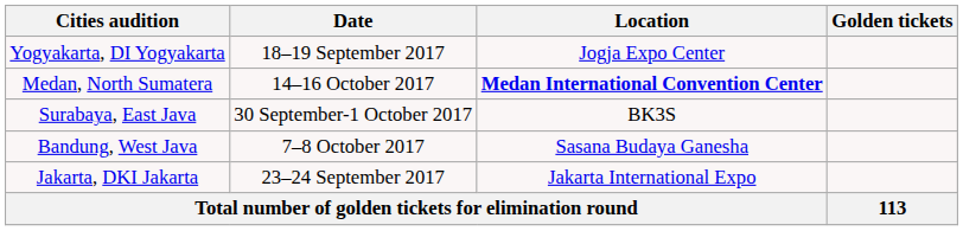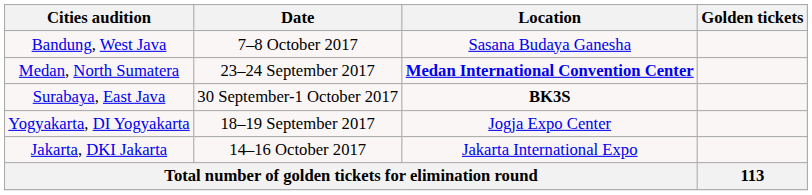 <table class="wikitable" style="text-align:Center; background:#ccc;">
 <tr>
 <th>Cities audition</th>
 <th>Date</th>
 <th>Location</th>
 <th>Golden tickets</th>
 </tr>
 <tr style="background:#FAF6F6;">
+<td><a href='#'>Bandung</a>, <a href='#'>West Java</a></td>
+<td>7–8 October 2017</td>
+<td><a href='#'>Sasana Budaya Ganesha</a></td>
+<td></td>
+</tr>
+<tr style="background:#FAF6F6;">
+<td><a href='#'>Medan</a>, <a href='#'>North Sumatera</a></td>
+<td>23–24 September 2017</td>
+<td><strong><a href='#'>Medan International Convention Center</a></strong></td>
+<td></td>
+</tr>
+<tr style="background:#FAF6F6;">
+<td><a href='#'>Surabaya</a>, <a href='#'>East Java</a></td>
+<td>30 September-1 October 2017</td>
+<td><strong>BK3S</strong></td>
+<td></td>
+</tr>
+<tr style="background:#FAF6F6;">
 <td><a href='#'>Yogyakarta</a>, <a href='#'>DI Yogyakarta</a></td>
 <td>18–19 September 2017</td>
 <td><a href='#'>Jogja Expo Center</a></td>
 <td></td>
 </tr>
 <tr style="background:#FAF6F6;">
-<td><a href='#'>Medan</a>, <a href='#'>North Sumatera</a></td>
+<td><a href='#'>Jakarta</a>, <a href='#'>DKI Jakarta</a></td>
 <td>14–16 October 2017</td>
-<td><strong><a href='#'>Medan International Convention Center</a></strong></td>
-<td></td>
-</tr>
-<tr style="background:#FAF6F6;">
-<td><a href='#'>Surabaya</a>, <a href='#'>East Java</a></td>
-<td>30 September-1 October 2017</td>
-<td>BK3S</td>
-<td></td>
-</tr>
-<tr style="background:#FAF6F6;">
-<td><a href='#'>Bandung</a>, <a href='#'>West Java</a></td>
-<td>7–8 October 2017</td>
-<td><a href='#'>Sasana Budaya Ganesha</a></td>
-<td></td>
-</tr>
-<tr style="background:#FAF6F6;">
-<td><a href='#'>Jakarta</a>, <a href='#'>DKI Jakarta</a></td>
-<td>23–24 September 2017</td>
 <td><a href='#'>Jakarta International Expo</a></td>
 <td></td>
 </tr>
 <tr style="background:#FAF6F6;">
 <th colspan="3">Total number of golden tickets for elimination round</th>
 <th>113</th>
 </tr>
 </table>
